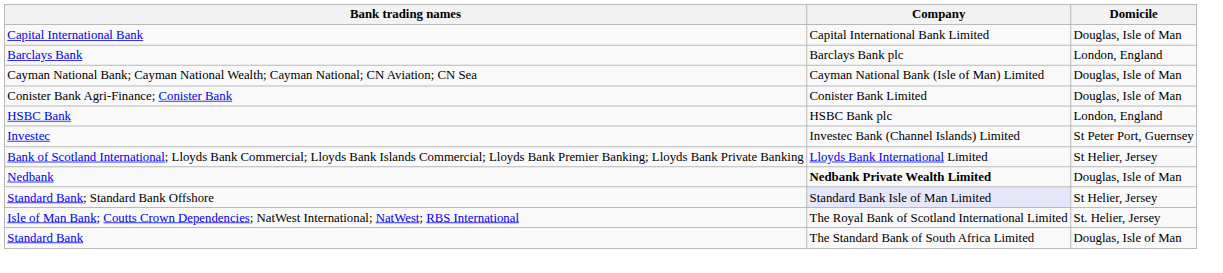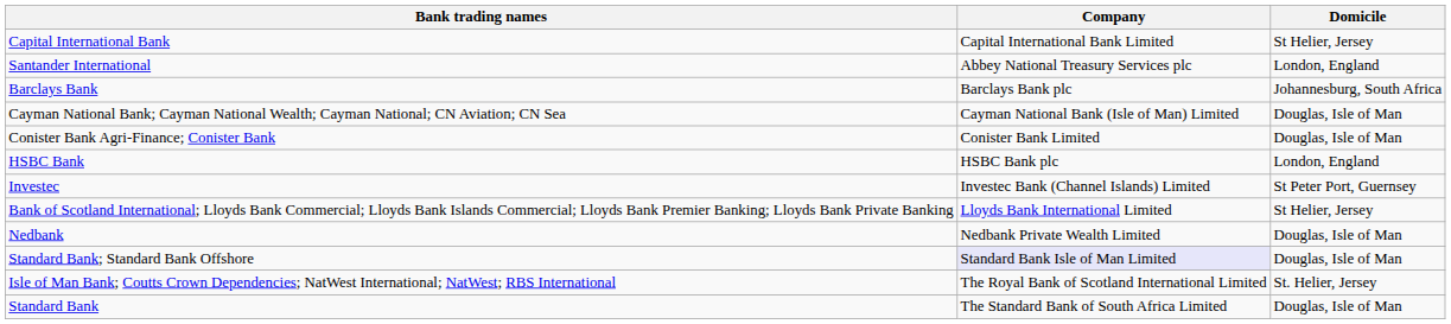 <table class="wikitable">
 <tr>
 <th>Bank trading names</th>
 <th>Company</th>
 <th>Domicile</th>
 </tr>
 <tr>
 <td><a href='#'>Capital International Bank</a></td>
 <td>Capital International Bank Limited</td>
-<td> Douglas, Isle of Man</td>
+<td> St Helier, Jersey</td>
+</tr>
+<tr>
+<td><a href='#'>Santander International</a></td>
+<td>Abbey National Treasury Services plc</td>
+<td> London, England</td>
 </tr>
 <tr>
 <td><a href='#'>Barclays Bank</a></td>
 <td>Barclays Bank plc</td>
-<td> London, England</td>
+<td> Johannesburg, South Africa</td>
 </tr>
 <tr>
 <td>Cayman National Bank; Cayman National Wealth; Cayman National; CN Aviation; CN Sea</td>
 <td>Cayman National Bank (Isle of Man) Limited</td>
 <td> Douglas, Isle of Man</td>
 </tr>
 <tr>
 <td>Conister Bank Agri-Finance; <a href='#'>Conister Bank</a></td>
 <td>Conister Bank Limited</td>
 <td> Douglas, Isle of Man</td>
 </tr>
 <tr>
 <td><a href='#'>HSBC Bank</a></td>
 <td>HSBC Bank plc</td>
 <td> London, England</td>
 </tr>
 <tr>
 <td><a href='#'>Investec</a></td>
 <td>Investec Bank (Channel Islands) Limited</td>
 <td> St Peter Port, Guernsey</td>
 </tr>
 <tr>
 <td><a href='#'>Bank of Scotland International</a>; Lloyds Bank Commercial; Lloyds Bank Islands Commercial; Lloyds Bank Premier Banking; Lloyds Bank Private Banking</td>
 <td><a href='#'>Lloyds Bank International</a> Limited</td>
 <td> St Helier, Jersey</td>
 </tr>
 <tr>
 <td><a href='#'>Nedbank</a></td>
-<td><strong>Nedbank Private Wealth Limited</strong></td>
+<td>Nedbank Private Wealth Limited</td>
 <td> Douglas, Isle of Man</td>
 </tr>
 <tr>
 <td><a href='#'>Standard Bank</a>; Standard Bank Offshore</td>
 <td style="background: lavender;">Standard Bank Isle of Man Limited</td>
-<td> St Helier, Jersey</td>
+<td> Douglas, Isle of Man</td>
 </tr>
 <tr>
 <td><a href='#'>Isle of Man Bank</a>; <a href='#'>Coutts Crown Dependencies</a>; NatWest International; <a href='#'>NatWest</a>; <a href='#'>RBS International</a></td>
 <td>The Royal Bank of Scotland International Limited</td>
 <td> St. Helier, Jersey</td>
 </tr>
 <tr>
 <td><a href='#'>Standard Bank</a></td>
 <td>The Standard Bank of South Africa Limited</td>
 <td> Douglas, Isle of Man</td>
 </tr>
 </table>
